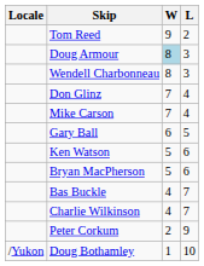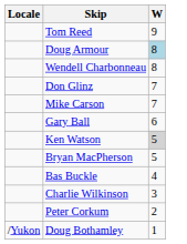 <table class="wikitable" border="1">
 <tr>
 <th>Locale</th>
 <th>Skip</th>
 <th>W</th>
-<th>L</th>
 </tr>
 <tr>
 <td></td>
 <td><a href='#'>Tom Reed</a></td>
 <td>9</td>
-<td>2</td>
 </tr>
 <tr>
 <td></td>
 <td><a href='#'>Doug Armour</a></td>
 <td style="background: lightblue;">8</td>
-<td>3</td>
 </tr>
 <tr>
 <td></td>
 <td><a href='#'>Wendell Charbonneau</a></td>
 <td>8</td>
-<td>3</td>
 </tr>
 <tr>
 <td></td>
 <td><a href='#'>Don Glinz</a></td>
 <td>7</td>
-<td>4</td>
 </tr>
 <tr>
 <td></td>
 <td><a href='#'>Mike Carson</a></td>
 <td>7</td>
-<td>4</td>
 </tr>
 <tr>
 <td></td>
 <td><a href='#'>Gary Ball</a></td>
 <td>6</td>
-<td>5</td>
 </tr>
 <tr>
 <td></td>
 <td><a href='#'>Ken Watson</a></td>
-<td>5</td>
-<td>6</td>
+<td style="background: lightgrey;">5</td>
 </tr>
 <tr>
 <td></td>
 <td><a href='#'>Bryan MacPherson</a></td>
 <td>5</td>
-<td>6</td>
 </tr>
 <tr>
 <td></td>
 <td><a href='#'>Bas Buckle</a></td>
 <td>4</td>
-<td>7</td>
 </tr>
 <tr>
 <td></td>
 <td><a href='#'>Charlie Wilkinson</a></td>
-<td>4</td>
-<td>7</td>
+<td>3</td>
 </tr>
 <tr>
 <td></td>
 <td><a href='#'>Peter Corkum</a></td>
 <td>2</td>
-<td>9</td>
 </tr>
 <tr>
 <td>/<a href='#'>Yukon</a></td>
 <td><a href='#'>Doug Bothamley</a></td>
 <td>1</td>
-<td>10</td>
 </tr>
 </table>
